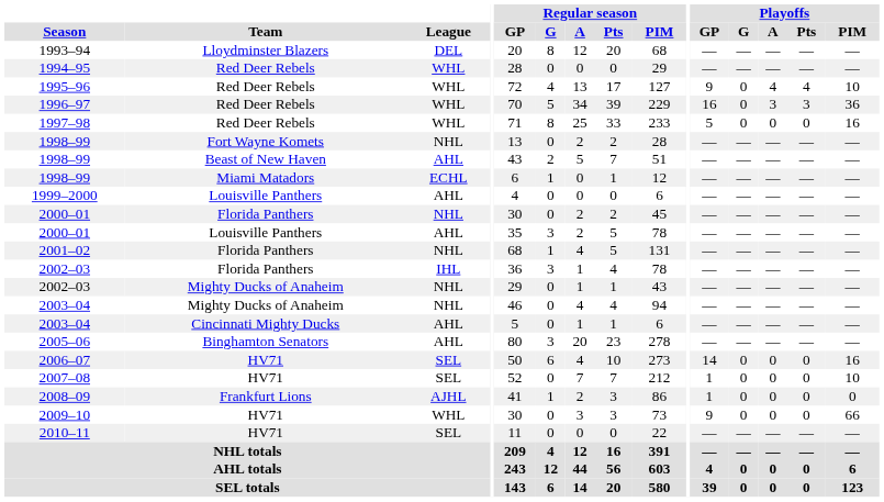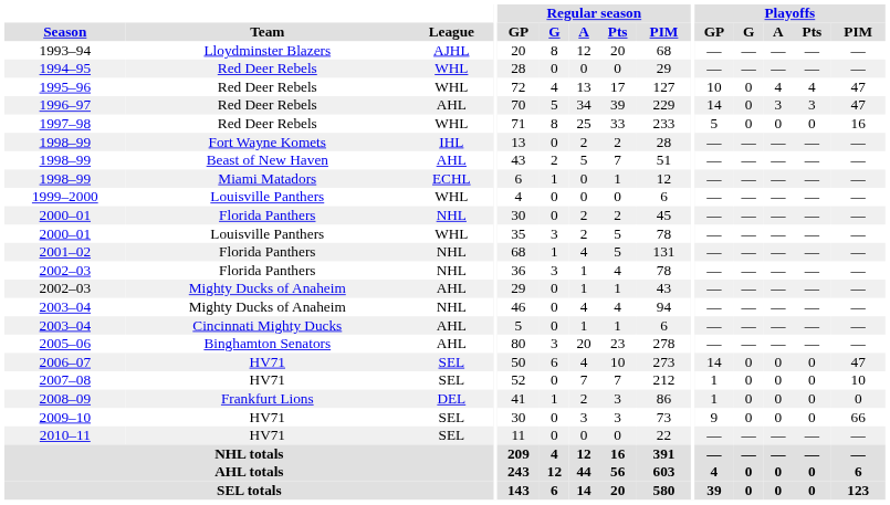 <table border="0" cellpadding="1" cellspacing="0" style="text-align:center; width:60em">
 <tr bgcolor="#e0e0e0">
 <th colspan="3" bgcolor="#ffffff"></th>
 <th rowspan="99" bgcolor="#ffffff"></th>
 <th colspan="5"><a href='#'>Regular season</a></th>
 <th rowspan="99" bgcolor="#ffffff"></th>
 <th colspan="5"><a href='#'>Playoffs</a></th>
 </tr>
 <tr bgcolor="#e0e0e0">
 <th><a href='#'>Season</a></th>
 <th>Team</th>
 <th>League</th>
 <th>GP</th>
 <th><a href='#'>G</a></th>
 <th><a href='#'>A</a></th>
 <th><a href='#'>Pts</a></th>
 <th><a href='#'>PIM</a></th>
 <th>GP</th>
 <th>G</th>
 <th>A</th>
 <th>Pts</th>
 <th>PIM</th>
 </tr>
 <tr>
 <td>1993–94</td>
 <td><a href='#'>Lloydminster Blazers</a></td>
-<td><a href='#'>DEL</a></td>
+<td><a href='#'>AJHL</a></td>
 <td>20</td>
 <td>8</td>
 <td>12</td>
 <td>20</td>
 <td>68</td>
 <td>—</td>
 <td>—</td>
 <td>—</td>
 <td>—</td>
 <td>—</td>
 </tr>
 <tr bgcolor="#f0f0f0">
 <td><a href='#'>1994–95</a></td>
 <td><a href='#'>Red Deer Rebels</a></td>
 <td><a href='#'>WHL</a></td>
 <td>28</td>
 <td>0</td>
 <td>0</td>
 <td>0</td>
 <td>29</td>
 <td>—</td>
 <td>—</td>
 <td>—</td>
 <td>—</td>
 <td>—</td>
 </tr>
 <tr>
 <td><a href='#'>1995–96</a></td>
 <td>Red Deer Rebels</td>
 <td>WHL</td>
 <td>72</td>
 <td>4</td>
 <td>13</td>
 <td>17</td>
 <td>127</td>
-<td>9</td>
+<td>10</td>
 <td>0</td>
 <td>4</td>
 <td>4</td>
-<td>10</td>
+<td>47</td>
 </tr>
 <tr bgcolor="#f0f0f0">
 <td><a href='#'>1996–97</a></td>
 <td>Red Deer Rebels</td>
-<td>WHL</td>
+<td>AHL</td>
 <td>70</td>
 <td>5</td>
 <td>34</td>
 <td>39</td>
 <td>229</td>
-<td>16</td>
+<td>14</td>
 <td>0</td>
 <td>3</td>
 <td>3</td>
-<td>36</td>
+<td>47</td>
 </tr>
 <tr>
 <td><a href='#'>1997–98</a></td>
 <td>Red Deer Rebels</td>
 <td>WHL</td>
 <td>71</td>
 <td>8</td>
 <td>25</td>
 <td>33</td>
 <td>233</td>
 <td>5</td>
 <td>0</td>
 <td>0</td>
 <td>0</td>
 <td>16</td>
 </tr>
 <tr bgcolor="#f0f0f0">
 <td><a href='#'>1998–99</a></td>
 <td><a href='#'>Fort Wayne Komets</a></td>
-<td>NHL</td>
+<td><a href='#'>IHL</a></td>
 <td>13</td>
 <td>0</td>
 <td>2</td>
 <td>2</td>
 <td>28</td>
 <td>—</td>
 <td>—</td>
 <td>—</td>
 <td>—</td>
 <td>—</td>
 </tr>
 <tr>
 <td><a href='#'>1998–99</a></td>
 <td><a href='#'>Beast of New Haven</a></td>
 <td><a href='#'>AHL</a></td>
 <td>43</td>
 <td>2</td>
 <td>5</td>
 <td>7</td>
 <td>51</td>
 <td>—</td>
 <td>—</td>
 <td>—</td>
 <td>—</td>
 <td>—</td>
 </tr>
 <tr bgcolor="#f0f0f0">
 <td><a href='#'>1998–99</a></td>
 <td><a href='#'>Miami Matadors</a></td>
 <td><a href='#'>ECHL</a></td>
 <td>6</td>
 <td>1</td>
 <td>0</td>
 <td>1</td>
 <td>12</td>
 <td>—</td>
 <td>—</td>
 <td>—</td>
 <td>—</td>
 <td>—</td>
 </tr>
 <tr>
 <td><a href='#'>1999–2000</a></td>
 <td><a href='#'>Louisville Panthers</a></td>
-<td>AHL</td>
+<td>WHL</td>
 <td>4</td>
 <td>0</td>
 <td>0</td>
 <td>0</td>
 <td>6</td>
 <td>—</td>
 <td>—</td>
 <td>—</td>
 <td>—</td>
 <td>—</td>
 </tr>
 <tr bgcolor="#f0f0f0">
 <td><a href='#'>2000–01</a></td>
 <td><a href='#'>Florida Panthers</a></td>
 <td><a href='#'>NHL</a></td>
 <td>30</td>
 <td>0</td>
 <td>2</td>
 <td>2</td>
 <td>45</td>
 <td>—</td>
 <td>—</td>
 <td>—</td>
 <td>—</td>
 <td>—</td>
 </tr>
 <tr>
 <td><a href='#'>2000–01</a></td>
 <td>Louisville Panthers</td>
-<td>AHL</td>
+<td>WHL</td>
 <td>35</td>
 <td>3</td>
 <td>2</td>
 <td>5</td>
 <td>78</td>
 <td>—</td>
 <td>—</td>
 <td>—</td>
 <td>—</td>
 <td>—</td>
 </tr>
 <tr bgcolor="#f0f0f0">
 <td><a href='#'>2001–02</a></td>
 <td>Florida Panthers</td>
 <td>NHL</td>
 <td>68</td>
 <td>1</td>
 <td>4</td>
 <td>5</td>
 <td>131</td>
 <td>—</td>
 <td>—</td>
 <td>—</td>
 <td>—</td>
 <td>—</td>
 </tr>
 <tr>
 <td><a href='#'>2002–03</a></td>
 <td>Florida Panthers</td>
-<td><a href='#'>IHL</a></td>
+<td>NHL</td>
 <td>36</td>
 <td>3</td>
 <td>1</td>
 <td>4</td>
 <td>78</td>
 <td>—</td>
 <td>—</td>
 <td>—</td>
 <td>—</td>
 <td>—</td>
 </tr>
 <tr bgcolor="#f0f0f0">
 <td>2002–03</td>
 <td><a href='#'>Mighty Ducks of Anaheim</a></td>
-<td>NHL</td>
+<td>AHL</td>
 <td>29</td>
 <td>0</td>
 <td>1</td>
 <td>1</td>
 <td>43</td>
 <td>—</td>
 <td>—</td>
 <td>—</td>
 <td>—</td>
 <td>—</td>
 </tr>
 <tr>
 <td><a href='#'>2003–04</a></td>
 <td>Mighty Ducks of Anaheim</td>
 <td>NHL</td>
 <td>46</td>
 <td>0</td>
 <td>4</td>
 <td>4</td>
 <td>94</td>
 <td>—</td>
 <td>—</td>
 <td>—</td>
 <td>—</td>
 <td>—</td>
 </tr>
 <tr bgcolor="#f0f0f0">
 <td><a href='#'>2003–04</a></td>
 <td><a href='#'>Cincinnati Mighty Ducks</a></td>
 <td>AHL</td>
 <td>5</td>
 <td>0</td>
 <td>1</td>
 <td>1</td>
 <td>6</td>
 <td>—</td>
 <td>—</td>
 <td>—</td>
 <td>—</td>
 <td>—</td>
 </tr>
 <tr>
 <td><a href='#'>2005–06</a></td>
 <td><a href='#'>Binghamton Senators</a></td>
 <td>AHL</td>
 <td>80</td>
 <td>3</td>
 <td>20</td>
 <td>23</td>
 <td>278</td>
 <td>—</td>
 <td>—</td>
 <td>—</td>
 <td>—</td>
 <td>—</td>
 </tr>
 <tr bgcolor="#f0f0f0">
 <td><a href='#'>2006–07</a></td>
 <td><a href='#'>HV71</a></td>
 <td><a href='#'>SEL</a></td>
 <td>50</td>
 <td>6</td>
 <td>4</td>
 <td>10</td>
 <td>273</td>
 <td>14</td>
 <td>0</td>
 <td>0</td>
 <td>0</td>
-<td>16</td>
+<td>47</td>
 </tr>
 <tr>
 <td><a href='#'>2007–08</a></td>
 <td>HV71</td>
 <td>SEL</td>
 <td>52</td>
 <td>0</td>
 <td>7</td>
 <td>7</td>
 <td>212</td>
 <td>1</td>
 <td>0</td>
 <td>0</td>
 <td>0</td>
 <td>10</td>
 </tr>
 <tr bgcolor="#f0f0f0">
 <td><a href='#'>2008–09</a></td>
 <td><a href='#'>Frankfurt Lions</a></td>
-<td><a href='#'>AJHL</a></td>
+<td><a href='#'>DEL</a></td>
 <td>41</td>
 <td>1</td>
 <td>2</td>
 <td>3</td>
 <td>86</td>
 <td>1</td>
 <td>0</td>
 <td>0</td>
 <td>0</td>
 <td>0</td>
 </tr>
 <tr>
 <td><a href='#'>2009–10</a></td>
 <td>HV71</td>
-<td>WHL</td>
+<td>SEL</td>
 <td>30</td>
 <td>0</td>
 <td>3</td>
 <td>3</td>
 <td>73</td>
 <td>9</td>
 <td>0</td>
 <td>0</td>
 <td>0</td>
 <td>66</td>
 </tr>
 <tr bgcolor="#f0f0f0">
 <td><a href='#'>2010–11</a></td>
 <td>HV71</td>
 <td>SEL</td>
 <td>11</td>
 <td>0</td>
 <td>0</td>
 <td>0</td>
 <td>22</td>
 <td>—</td>
 <td>—</td>
 <td>—</td>
 <td>—</td>
 <td>—</td>
 </tr>
 <tr bgcolor="#e0e0e0">
 <th colspan="3">NHL totals</th>
 <th>209</th>
 <th>4</th>
 <th>12</th>
 <th>16</th>
 <th>391</th>
 <th>—</th>
 <th>—</th>
 <th>—</th>
 <th>—</th>
 <th>—</th>
 </tr>
 <tr bgcolor="#e0e0e0">
 <th colspan="3">AHL totals</th>
 <th>243</th>
 <th>12</th>
 <th>44</th>
 <th>56</th>
 <th>603</th>
 <th>4</th>
 <th>0</th>
 <th>0</th>
 <th>0</th>
 <th>6</th>
 </tr>
 <tr bgcolor="#e0e0e0">
 <th colspan="3">SEL totals</th>
 <th>143</th>
 <th>6</th>
 <th>14</th>
 <th>20</th>
 <th>580</th>
 <th>39</th>
 <th>0</th>
 <th>0</th>
 <th>0</th>
 <th>123</th>
 </tr>
 </table>
